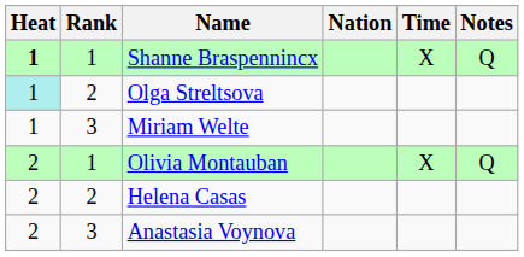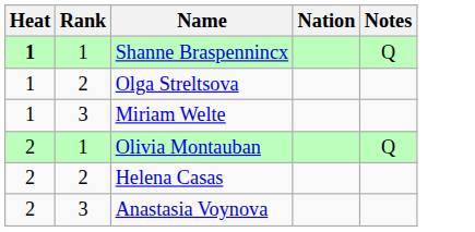 <table class="wikitable sortable" style="text-align:center">
 <tr>
 <th>Heat</th>
 <th>Rank</th>
 <th>Name</th>
 <th>Nation</th>
-<th>Time</th>
 <th>Notes</th>
 </tr>
 <tr bgcolor=bbffbb>
 <td><strong>1</strong></td>
 <td>1</td>
 <td align=left><a href='#'>Shanne Braspennincx</a></td>
 <td align=left></td>
-<td>X</td>
 <td>Q</td>
 </tr>
 <tr>
-<td style="background: paleturquoise;">1</td>
+<td>1</td>
 <td>2</td>
 <td align=left><a href='#'>Olga Streltsova</a></td>
 <td align=left></td>
-<td></td>
 <td></td>
 </tr>
 <tr>
 <td>1</td>
 <td>3</td>
 <td align=left><a href='#'>Miriam Welte</a></td>
 <td align=left></td>
 <td></td>
-<td></td>
 </tr>
 <tr bgcolor=bbffbb>
 <td>2</td>
 <td>1</td>
 <td align=left><a href='#'>Olivia Montauban</a></td>
 <td align=left></td>
-<td>X</td>
 <td>Q</td>
 </tr>
 <tr>
 <td>2</td>
 <td>2</td>
 <td align=left><a href='#'>Helena Casas</a></td>
 <td align=left></td>
 <td></td>
-<td></td>
 </tr>
 <tr>
 <td>2</td>
 <td>3</td>
 <td align=left><a href='#'>Anastasia Voynova</a></td>
 <td align=left></td>
 <td></td>
-<td></td>
 </tr>
 </table>
